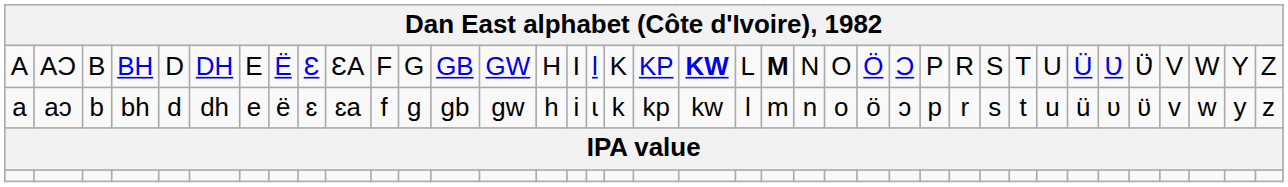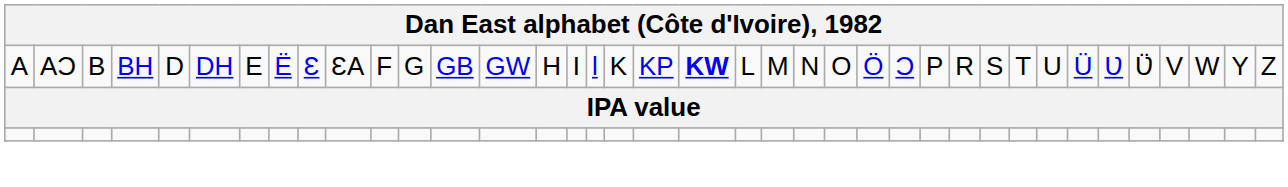 <table class=wikitable style=text-align:center>
 <tr>
 <th colspan="38">Dan East alphabet (Côte d'Ivoire), 1982</th>
 </tr>
 <tr>
 <td>A</td>
 <td>AƆ</td>
 <td>B</td>
 <td><a href='#'>BH</a></td>
 <td>D</td>
 <td><a href='#'>DH</a></td>
 <td>E</td>
 <td><a href='#'>Ë</a></td>
 <td><a href='#'>Ɛ</a></td>
 <td>ƐA</td>
 <td>F</td>
 <td>G</td>
 <td><a href='#'>GB</a></td>
 <td><a href='#'>GW</a></td>
 <td>H</td>
 <td>I</td>
 <td><a href='#'>Ɩ</a></td>
 <td>K</td>
 <td><a href='#'>KP</a></td>
 <td><strong><a href='#'>KW</a></strong></td>
 <td>L</td>
-<td><strong>M</strong></td>
+<td>M</td>
 <td>N</td>
 <td>O</td>
 <td><a href='#'>Ö</a></td>
 <td><a href='#'>Ɔ</a></td>
 <td>P</td>
 <td>R</td>
 <td>S</td>
 <td>T</td>
 <td>U</td>
 <td><a href='#'>Ü</a></td>
 <td><a href='#'>Ʋ</a></td>
 <td>Ʋ̈</td>
 <td>V</td>
 <td>W</td>
 <td>Y</td>
 <td>Z</td>
-</tr>
-<tr>
-<td>a</td>
-<td>aɔ</td>
-<td>b</td>
-<td>bh</td>
-<td>d</td>
-<td>dh</td>
-<td>e</td>
-<td>ë</td>
-<td>ɛ</td>
-<td>ɛa</td>
-<td>f</td>
-<td>g</td>
-<td>gb</td>
-<td>gw</td>
-<td>h</td>
-<td>i</td>
-<td>ɩ</td>
-<td>k</td>
-<td>kp</td>
-<td>kw</td>
-<td>l</td>
-<td>m</td>
-<td>n</td>
-<td>o</td>
-<td>ö</td>
-<td>ɔ</td>
-<td>p</td>
-<td>r</td>
-<td>s</td>
-<td>t</td>
-<td>u</td>
-<td>ü</td>
-<td>ʋ</td>
-<td>ʋ̈</td>
-<td>v</td>
-<td>w</td>
-<td>y</td>
-<td>z</td>
 </tr>
 <tr>
 <th colspan="38">IPA value</th>
 </tr>
 <tr>
 <td></td>
 <td></td>
 <td></td>
 <td></td>
 <td></td>
 <td></td>
 <td></td>
 <td></td>
 <td></td>
 <td></td>
 <td></td>
 <td></td>
 <td></td>
 <td></td>
 <td></td>
 <td></td>
 <td></td>
 <td></td>
 <td></td>
 <td></td>
 <td></td>
 <td></td>
 <td></td>
 <td></td>
 <td></td>
 <td></td>
 <td></td>
 <td></td>
 <td></td>
 <td></td>
 <td></td>
 <td></td>
 <td></td>
 <td></td>
 <td></td>
 <td></td>
 <td></td>
 <td></td>
 </tr>
 </table>
